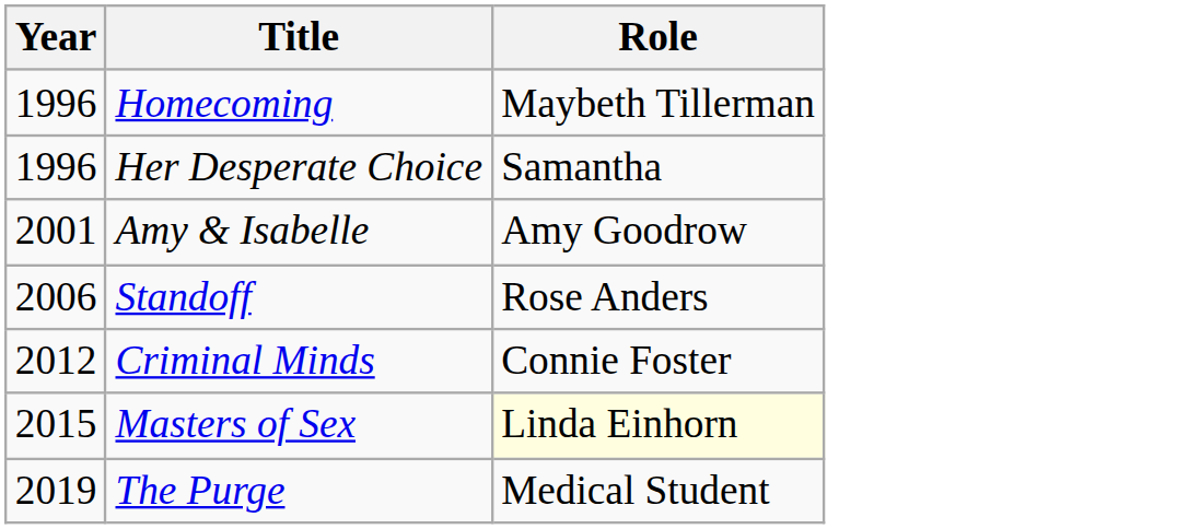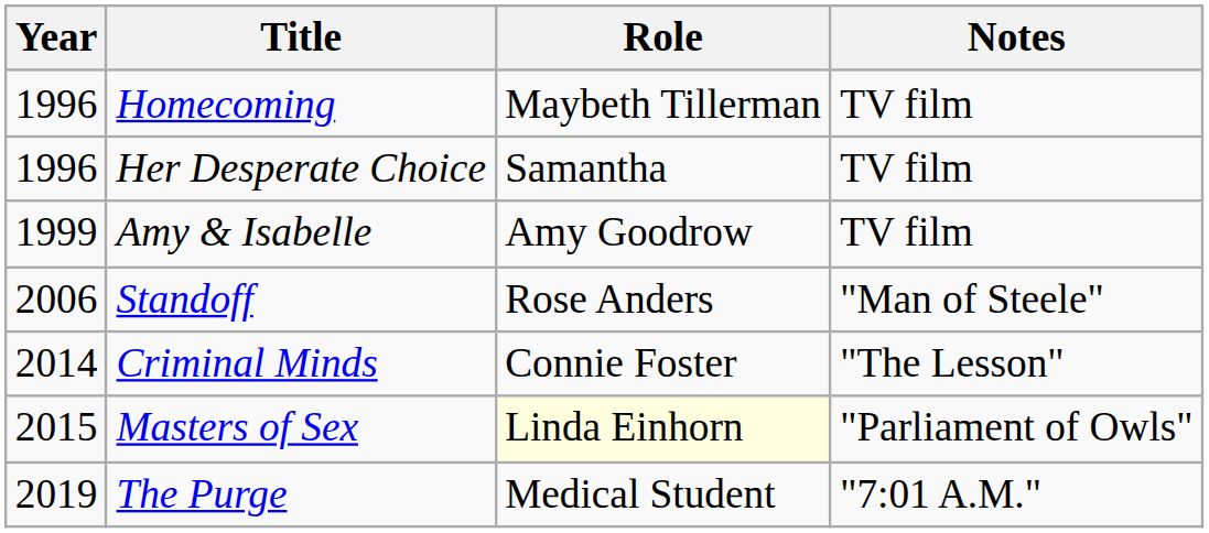 <table class="wikitable sortable">
 <tr>
 <th>Year</th>
 <th>Title</th>
 <th>Role</th>
+<th class="unsortable">Notes</th>
 </tr>
 <tr>
 <td>1996</td>
 <td><em><a href='#'>Homecoming</a></em></td>
 <td>Maybeth Tillerman</td>
+<td>TV film</td>
 </tr>
 <tr>
 <td>1996</td>
 <td><em>Her Desperate Choice</em></td>
 <td>Samantha</td>
+<td>TV film</td>
 </tr>
 <tr>
-<td>2001</td>
+<td>1999</td>
 <td><em>Amy & Isabelle</em></td>
 <td>Amy Goodrow</td>
+<td>TV film</td>
 </tr>
 <tr>
 <td>2006</td>
 <td><em><a href='#'>Standoff</a></em></td>
 <td>Rose Anders</td>
+<td>"Man of Steele"</td>
 </tr>
 <tr>
-<td>2012</td>
+<td>2014</td>
 <td><em><a href='#'>Criminal Minds</a></em></td>
 <td>Connie Foster</td>
+<td>"The Lesson"</td>
 </tr>
 <tr>
 <td>2015</td>
 <td><em><a href='#'>Masters of Sex</a></em></td>
 <td style="background: lightyellow;">Linda Einhorn</td>
+<td>"Parliament of Owls"</td>
 </tr>
 <tr>
 <td>2019</td>
 <td><em><a href='#'>The Purge</a></em></td>
 <td>Medical Student</td>
+<td>"7:01 A.M."</td>
 </tr>
 </table>
